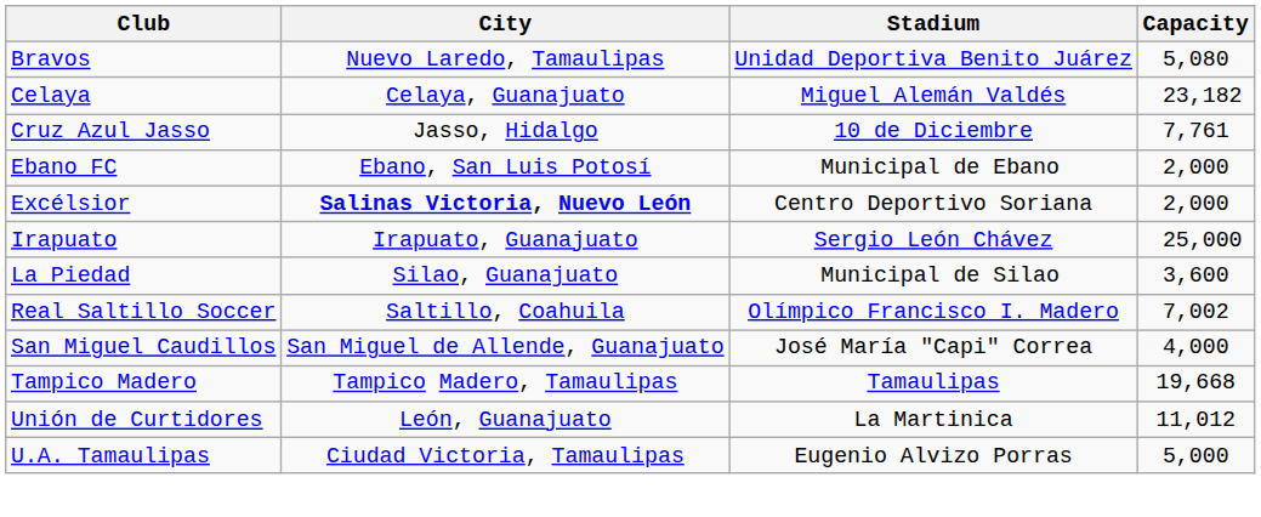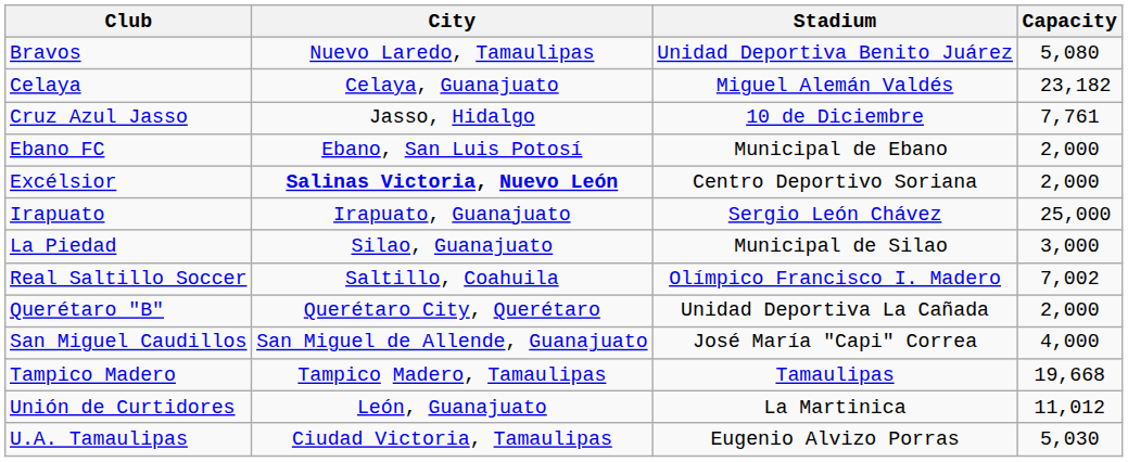 <table class="wikitable sortable" style="text-align: center;">
 <tr>
 <th>Club</th>
 <th>City</th>
 <th>Stadium</th>
 <th>Capacity</th>
 </tr>
 <tr>
 <td align="left"><a href='#'>Bravos</a></td>
 <td><a href='#'>Nuevo Laredo</a>, <a href='#'>Tamaulipas</a></td>
 <td><a href='#'>Unidad Deportiva Benito Juárez</a></td>
 <td>5,080</td>
 </tr>
 <tr>
 <td align="left"><a href='#'>Celaya</a> </td>
 <td> <a href='#'>Celaya</a>, <a href='#'>Guanajuato</a> </td>
 <td> <a href='#'>Miguel Alemán Valdés</a> </td>
 <td> 23,182</td>
 </tr>
 <tr>
 <td align="left"><a href='#'>Cruz Azul Jasso</a></td>
 <td>Jasso, <a href='#'>Hidalgo</a></td>
 <td><a href='#'>10 de Diciembre</a></td>
 <td>7,761</td>
 </tr>
 <tr>
 <td align="left"><a href='#'>Ebano FC</a> </td>
 <td> <a href='#'>Ebano</a>, <a href='#'>San Luis Potosí</a> </td>
 <td> Municipal de Ebano</td>
 <td>2,000</td>
 </tr>
 <tr>
 <td align="left"><a href='#'>Excélsior</a></td>
 <td><strong><a href='#'>Salinas Victoria</a>, <a href='#'>Nuevo León</a></strong></td>
 <td>Centro Deportivo Soriana</td>
 <td>2,000</td>
 </tr>
 <tr>
 <td align="left"><a href='#'>Irapuato</a> </td>
 <td> <a href='#'>Irapuato</a>, <a href='#'>Guanajuato</a> </td>
 <td> <a href='#'>Sergio León Chávez</a> </td>
 <td> 25,000</td>
 </tr>
 <tr>
 <td align="left"><a href='#'>La Piedad</a> </td>
 <td> <a href='#'>Silao</a>, <a href='#'>Guanajuato</a> </td>
 <td> Municipal de Silao</td>
-<td>3,600</td>
+<td>3,000</td>
 </tr>
 <tr>
 <td align="left"><a href='#'>Real Saltillo Soccer</a></td>
 <td><a href='#'>Saltillo</a>, <a href='#'>Coahuila</a></td>
 <td><a href='#'>Olímpico Francisco I. Madero</a></td>
 <td>7,002</td>
+</tr>
+<tr>
+<td align="left"><a href='#'>Querétaro "B"</a></td>
+<td><a href='#'>Querétaro City</a>, <a href='#'>Querétaro</a></td>
+<td>Unidad Deportiva La Cañada</td>
+<td>2,000</td>
 </tr>
 <tr>
 <td align="left"><a href='#'>San Miguel Caudillos</a></td>
 <td><a href='#'>San Miguel de Allende</a>, <a href='#'>Guanajuato</a></td>
 <td>José María "Capi" Correa</td>
 <td>4,000</td>
 </tr>
 <tr>
 <td align="left"><a href='#'>Tampico Madero</a></td>
 <td><a href='#'>Tampico</a> <a href='#'>Madero</a>, <a href='#'>Tamaulipas</a></td>
 <td><a href='#'>Tamaulipas</a></td>
 <td>19,668</td>
 </tr>
 <tr>
 <td align="left"><a href='#'>Unión de Curtidores</a></td>
 <td><a href='#'>León</a>, <a href='#'>Guanajuato</a></td>
 <td>La Martinica</td>
 <td>11,012</td>
 </tr>
 <tr>
 <td align="left"><a href='#'>U.A. Tamaulipas</a></td>
 <td><a href='#'>Ciudad Victoria</a>, <a href='#'>Tamaulipas</a></td>
 <td>Eugenio Alvizo Porras</td>
-<td>5,000</td>
+<td>5,030</td>
 </tr>
 </table>
